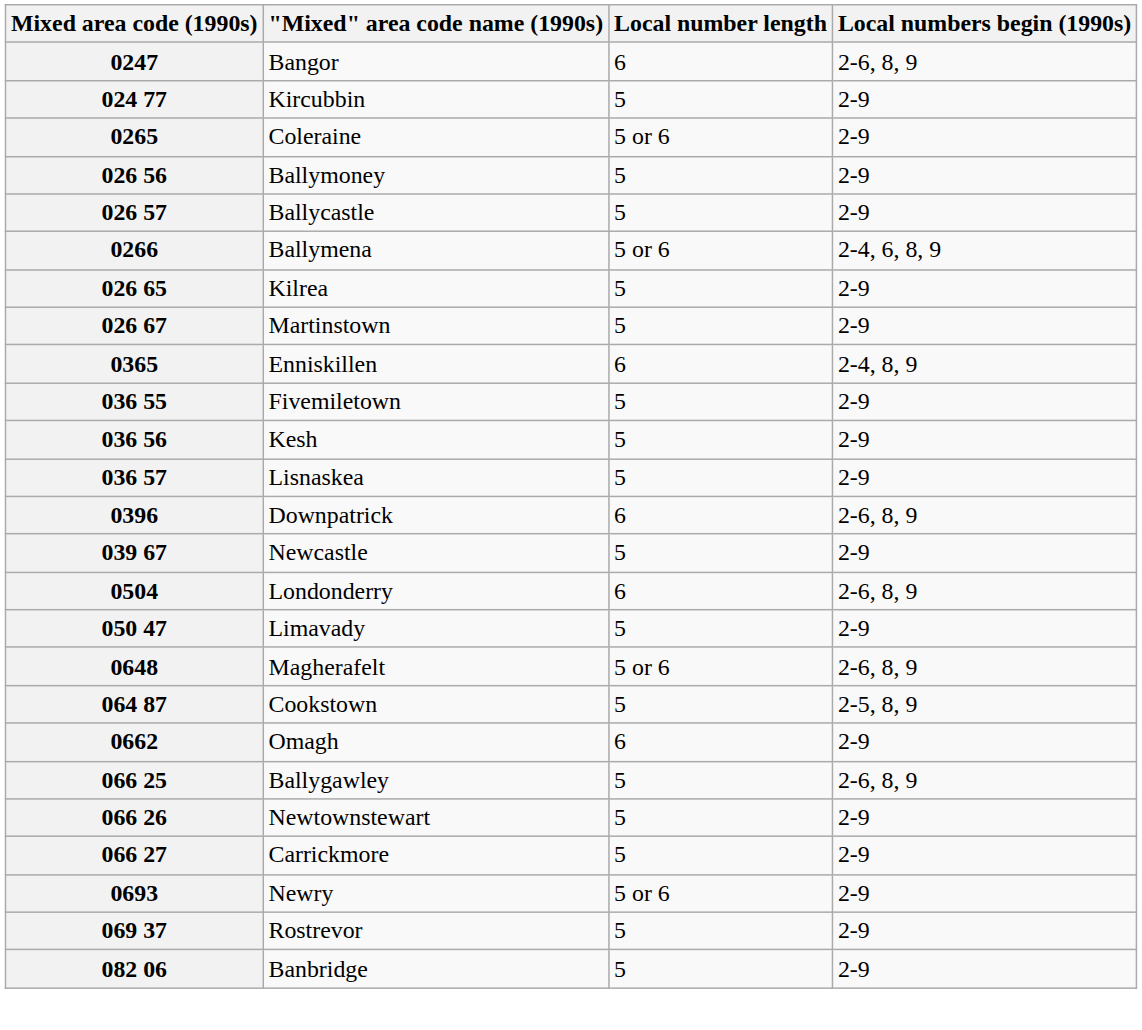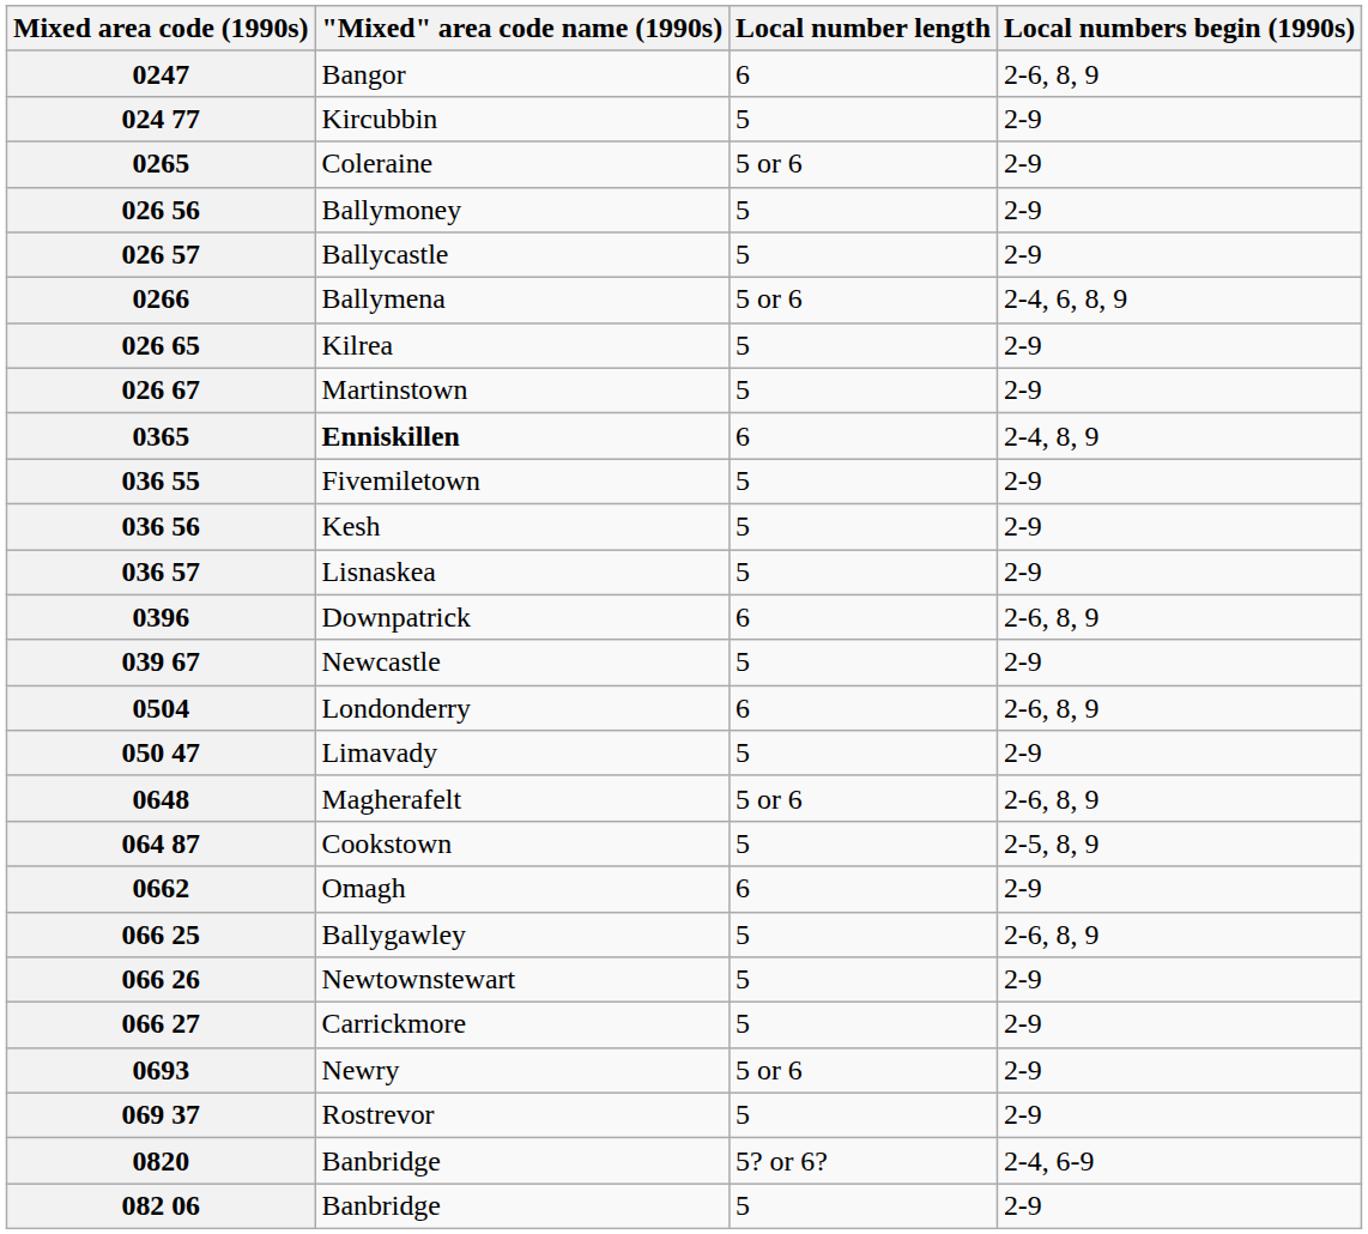 <table class="wikitable" style="margin-left: 1.5em;">
 <tr>
 <th>Mixed area code (1990s)</th>
 <th>"Mixed" area code name (1990s)</th>
 <th>Local number length</th>
 <th>Local numbers begin (1990s)</th>
 </tr>
 <tr>
 <th scope="row">0247</th>
 <td>Bangor</td>
 <td>6</td>
 <td>2-6, 8, 9</td>
 </tr>
 <tr>
 <th scope="row">024 77</th>
 <td>Kircubbin</td>
 <td>5</td>
 <td>2-9</td>
 </tr>
 <tr>
 <th scope="row">0265</th>
 <td>Coleraine</td>
 <td>5 or 6</td>
 <td>2-9</td>
 </tr>
 <tr>
 <th scope="row">026 56</th>
 <td>Ballymoney</td>
 <td>5</td>
 <td>2-9</td>
 </tr>
 <tr>
 <th scope="row">026 57</th>
 <td>Ballycastle</td>
 <td>5</td>
 <td>2-9</td>
 </tr>
 <tr>
 <th scope="row">0266</th>
 <td>Ballymena</td>
 <td>5 or 6</td>
 <td>2-4, 6, 8, 9</td>
 </tr>
 <tr>
 <th scope="row">026 65</th>
 <td>Kilrea</td>
 <td>5</td>
 <td>2-9</td>
 </tr>
 <tr>
 <th scope="row">026 67</th>
 <td>Martinstown</td>
 <td>5</td>
 <td>2-9</td>
 </tr>
 <tr>
 <th scope="row">0365</th>
-<td>Enniskillen</td>
+<td><strong>Enniskillen</strong></td>
 <td>6</td>
 <td>2-4, 8, 9</td>
 </tr>
 <tr>
 <th scope="row">036 55</th>
 <td>Fivemiletown</td>
 <td>5</td>
 <td>2-9</td>
 </tr>
 <tr>
 <th scope="row">036 56</th>
 <td>Kesh</td>
 <td>5</td>
 <td>2-9</td>
 </tr>
 <tr>
 <th scope="row">036 57</th>
 <td>Lisnaskea</td>
 <td>5</td>
 <td>2-9</td>
 </tr>
 <tr>
 <th scope="row">0396</th>
 <td>Downpatrick</td>
 <td>6</td>
 <td>2-6, 8, 9</td>
 </tr>
 <tr>
 <th scope="row">039 67</th>
 <td>Newcastle</td>
 <td>5</td>
 <td>2-9</td>
 </tr>
 <tr>
 <th scope="row">0504</th>
 <td>Londonderry</td>
 <td>6</td>
 <td>2-6, 8, 9</td>
 </tr>
 <tr>
 <th scope="row">050 47</th>
 <td>Limavady</td>
 <td>5</td>
 <td>2-9</td>
 </tr>
 <tr>
 <th scope="row">0648</th>
 <td>Magherafelt</td>
 <td>5 or 6</td>
 <td>2-6, 8, 9</td>
 </tr>
 <tr>
 <th scope="row">064 87</th>
 <td>Cookstown</td>
 <td>5</td>
 <td>2-5, 8, 9</td>
 </tr>
 <tr>
 <th scope="row">0662</th>
 <td>Omagh</td>
 <td>6</td>
 <td>2-9</td>
 </tr>
 <tr>
 <th scope="row">066 25</th>
 <td>Ballygawley</td>
 <td>5</td>
 <td>2-6, 8, 9</td>
 </tr>
 <tr>
 <th scope="row">066 26</th>
 <td>Newtownstewart</td>
 <td>5</td>
 <td>2-9</td>
 </tr>
 <tr>
 <th scope="row">066 27</th>
 <td>Carrickmore</td>
 <td>5</td>
 <td>2-9</td>
 </tr>
 <tr>
 <th scope="row">0693</th>
 <td>Newry</td>
 <td>5 or 6</td>
 <td>2-9</td>
 </tr>
 <tr>
 <th scope="row">069 37</th>
 <td>Rostrevor</td>
 <td>5</td>
 <td>2-9</td>
 </tr>
 <tr>
+<th scope="row">0820</th>
+<td>Banbridge</td>
+<td>5? or 6?</td>
+<td>2-4, 6-9</td>
+</tr>
+<tr>
 <th scope="row">082 06</th>
 <td>Banbridge</td>
 <td>5</td>
 <td>2-9</td>
 </tr>
 </table>
